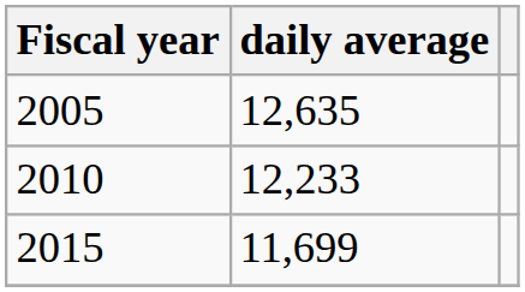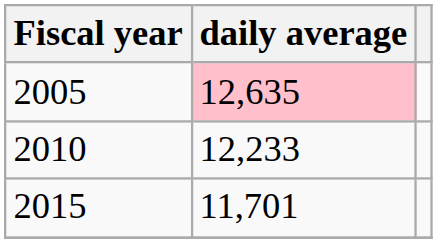 <table class="wikitable">
 <tr>
 <th>Fiscal year</th>
 <th>daily average</th>
 <th></th>
 </tr>
 <tr>
 <td>2005</td>
-<td>12,635</td>
+<td style="background: pink;">12,635</td>
 <td></td>
 </tr>
 <tr>
 <td>2010</td>
 <td>12,233</td>
 <td></td>
 </tr>
 <tr>
 <td>2015</td>
-<td>11,699</td>
+<td>11,701</td>
 <td></td>
 </tr>
 <tr>
 </tr>
 </table>
